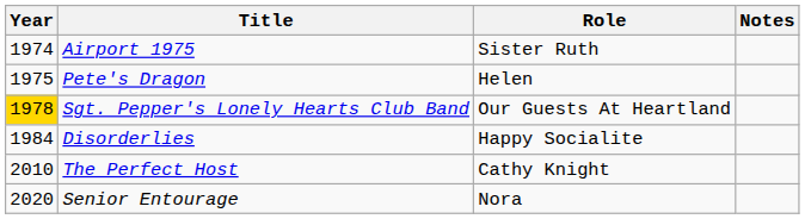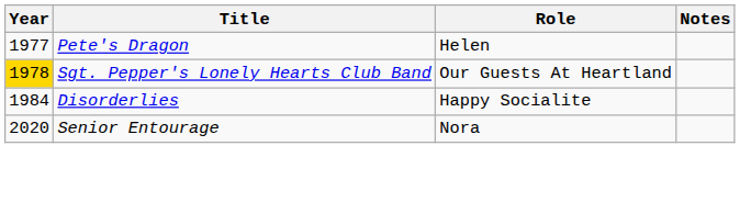 <table class="wikitable">
 <tr>
 <th>Year</th>
 <th>Title</th>
 <th>Role</th>
 <th>Notes</th>
 </tr>
 <tr>
-<td>1974</td>
-<td><em><a href='#'>Airport 1975</a></em></td>
-<td>Sister Ruth</td>
-<td></td>
-</tr>
-<tr>
-<td>1975</td>
+<td>1977</td>
 <td><em><a href='#'>Pete's Dragon</a></em></td>
 <td>Helen</td>
 <td></td>
 </tr>
 <tr>
 <td style="background: gold;">1978</td>
 <td><em><a href='#'>Sgt. Pepper's Lonely Hearts Club Band</a></em></td>
 <td>Our Guests At Heartland</td>
 <td></td>
 </tr>
 <tr>
 <td>1984</td>
 <td><em><a href='#'>Disorderlies</a></em></td>
 <td>Happy Socialite</td>
 <td></td>
 </tr>
 <tr>
-<td>2010</td>
-<td><em><a href='#'>The Perfect Host</a></em></td>
-<td>Cathy Knight</td>
-<td></td>
-</tr>
-<tr>
 <td>2020</td>
 <td><em>Senior Entourage</em></td>
 <td>Nora</td>
 </tr>
 </table>
